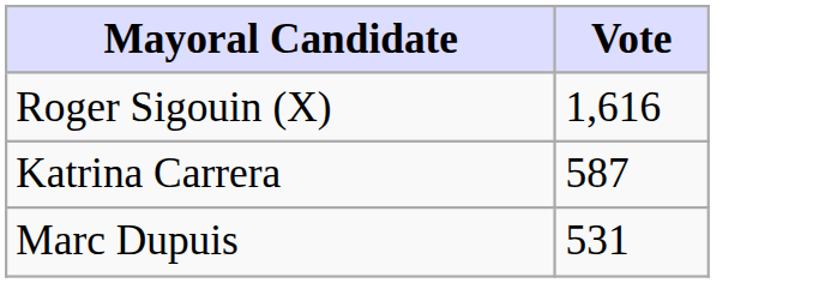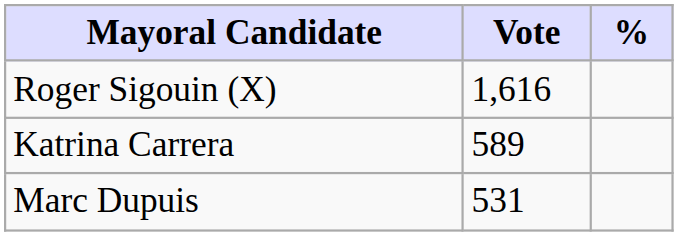 <table class="wikitable">
 <tr>
 <th style="background:#ddf; width:200px;">Mayoral Candidate</th>
 <th style="background:#ddf; width:50px;">Vote</th>
+<th style="background:#ddf; width:30px;">%</th>
 </tr>
 <tr>
 <td>Roger Sigouin (X)</td>
 <td>1,616</td>
+<td></td>
 </tr>
 <tr>
 <td>Katrina Carrera</td>
-<td>587</td>
+<td>589</td>
+<td></td>
 </tr>
 <tr>
 <td>Marc Dupuis</td>
 <td>531</td>
+<td></td>
 </tr>
 </table>
